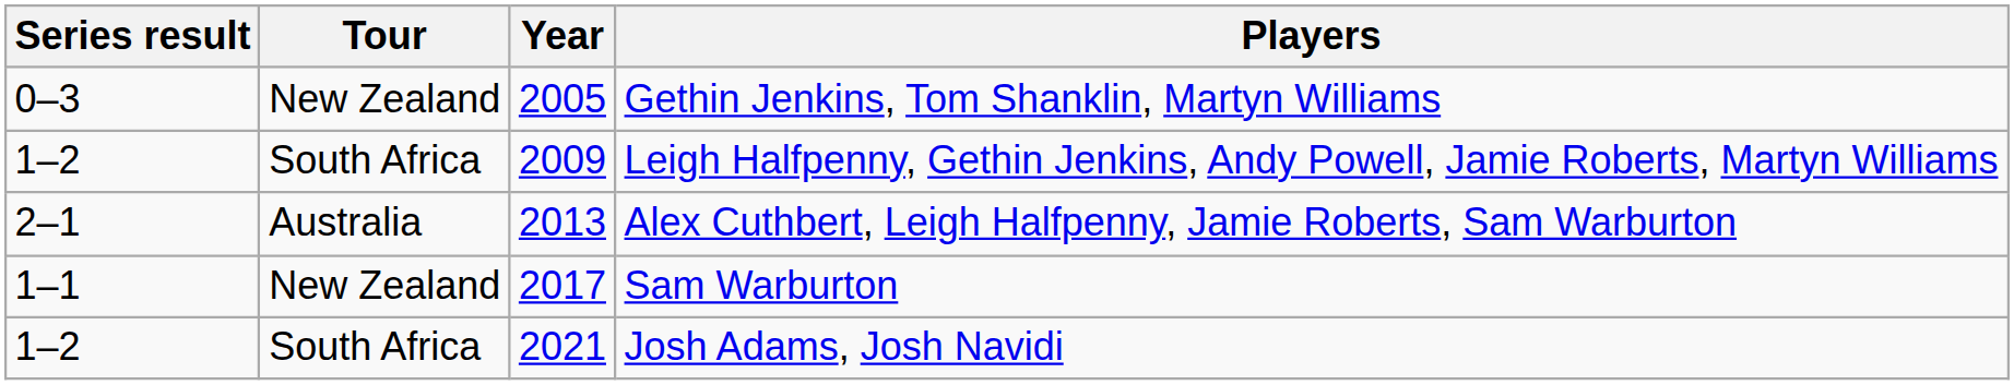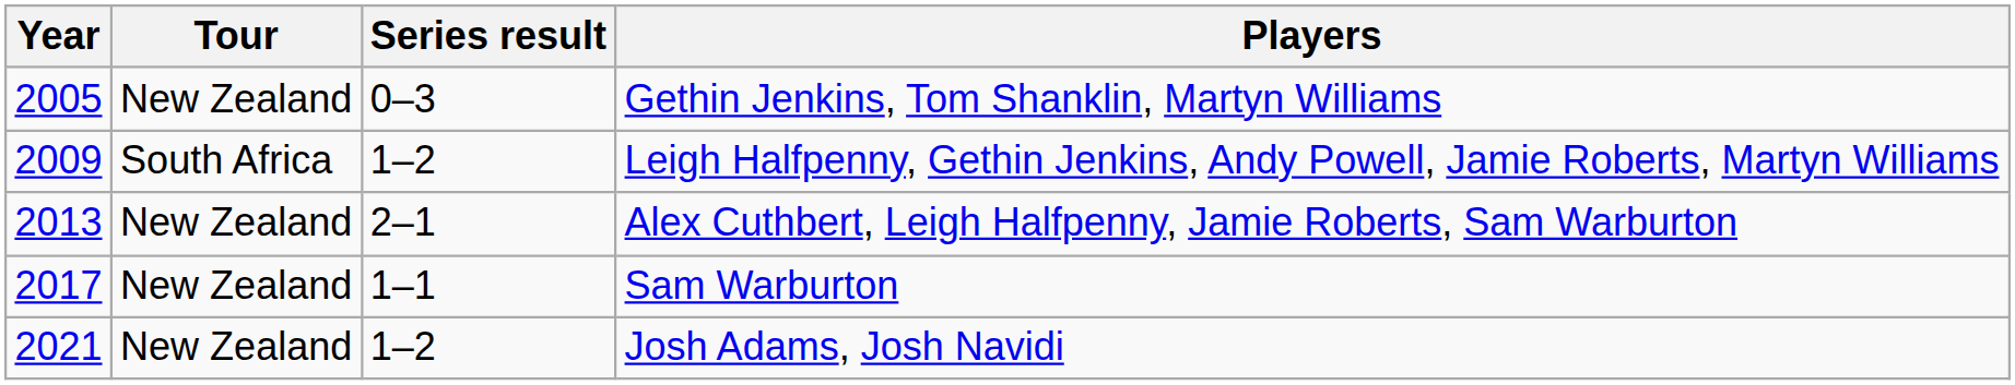 <table class="wikitable">
 <tr>
+<th>Year</th>
+<th>Tour</th>
 <th>Series result</th>
-<th>Tour</th>
-<th>Year</th>
 <th>Players</th>
 </tr>
 <tr>
+<td><a href='#'>2005</a></td>
+<td> New Zealand</td>
 <td>0–3</td>
-<td> New Zealand</td>
-<td><a href='#'>2005</a></td>
 <td><a href='#'>Gethin Jenkins</a>, <a href='#'>Tom Shanklin</a>, <a href='#'>Martyn Williams</a></td>
 </tr>
 <tr>
+<td><a href='#'>2009</a></td>
+<td> South Africa</td>
 <td>1–2</td>
-<td> South Africa</td>
-<td><a href='#'>2009</a></td>
 <td><a href='#'>Leigh Halfpenny</a>, <a href='#'>Gethin Jenkins</a>, <a href='#'>Andy Powell</a>, <a href='#'>Jamie Roberts</a>, <a href='#'>Martyn Williams</a></td>
 </tr>
 <tr>
+<td><a href='#'>2013</a></td>
+<td> New Zealand</td>
 <td>2–1</td>
-<td> Australia</td>
-<td><a href='#'>2013</a></td>
 <td><a href='#'>Alex Cuthbert</a>, <a href='#'>Leigh Halfpenny</a>, <a href='#'>Jamie Roberts</a>, <a href='#'>Sam Warburton</a></td>
 </tr>
 <tr>
+<td><a href='#'>2017</a></td>
+<td> New Zealand</td>
 <td>1–1</td>
-<td> New Zealand</td>
-<td><a href='#'>2017</a></td>
 <td><a href='#'>Sam Warburton</a></td>
 </tr>
 <tr>
+<td><a href='#'>2021</a></td>
+<td> New Zealand</td>
 <td>1–2</td>
-<td> South Africa</td>
-<td><a href='#'>2021</a></td>
 <td><a href='#'>Josh Adams</a>, <a href='#'>Josh Navidi</a></td>
 </tr>
 </table>
